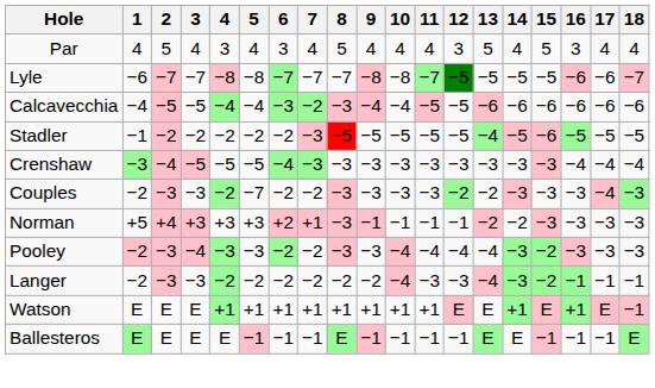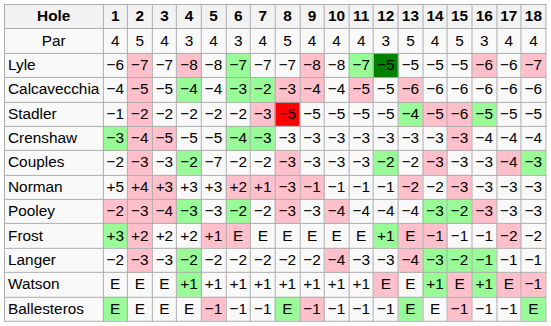 <table class="wikitable" style="text-align:center">
 <tr>
 <th>Hole</th>
 <th> 1 </th>
 <th> 2 </th>
 <th> 3 </th>
 <th> 4 </th>
 <th> 5 </th>
 <th> 6 </th>
 <th> 7 </th>
 <th> 8 </th>
 <th> 9 </th>
 <th>10</th>
 <th>11</th>
 <th>12</th>
 <th>13</th>
 <th>14</th>
 <th>15</th>
 <th>16</th>
 <th>17</th>
 <th>18</th>
 </tr>
 <tr>
 <td>Par</td>
 <td>4</td>
 <td>5</td>
 <td>4</td>
 <td>3</td>
 <td>4</td>
 <td>3</td>
 <td>4</td>
 <td>5</td>
 <td>4</td>
 <td>4</td>
 <td>4</td>
 <td>3</td>
 <td>5</td>
 <td>4</td>
 <td>5</td>
 <td>3</td>
 <td>4</td>
 <td>4</td>
 </tr>
 <tr>
 <td align=left> Lyle</td>
 <td>−6</td>
 <td style="background: Pink;">−7</td>
 <td>−7</td>
 <td style="background: Pink;">−8</td>
 <td>−8</td>
 <td style="background: PaleGreen;">−7</td>
 <td>−7</td>
 <td>−7</td>
 <td style="background: Pink;">−8</td>
 <td>−8</td>
 <td style="background: PaleGreen;">−7</td>
 <td style="background: Green;">−5</td>
 <td>−5</td>
 <td>−5</td>
 <td>−5</td>
 <td style="background: Pink;">−6</td>
 <td>−6</td>
 <td style="background: Pink;">−7</td>
 </tr>
 <tr>
 <td align=left> Calcavecchia</td>
 <td>−4</td>
 <td style="background: Pink;">−5</td>
 <td>−5</td>
 <td style="background: PaleGreen;">−4</td>
 <td>−4</td>
 <td style="background: PaleGreen;">−3</td>
 <td style="background: PaleGreen;">−2</td>
 <td style="background: Pink;">−3</td>
 <td style="background: Pink;">−4</td>
 <td>−4</td>
 <td style="background: Pink;">−5</td>
 <td>−5</td>
 <td style="background: Pink;">−6</td>
 <td>−6</td>
 <td>−6</td>
 <td>−6</td>
 <td>−6</td>
 <td>−6</td>
 </tr>
 <tr>
 <td align=left> Stadler</td>
 <td>−1</td>
 <td style="background: Pink;">−2</td>
 <td>−2</td>
 <td>−2</td>
 <td>−2</td>
 <td>−2</td>
 <td style="background: Pink;">−3</td>
 <td style="background: Red;">−5</td>
 <td>−5</td>
 <td>−5</td>
 <td>−5</td>
 <td>−5</td>
 <td style="background: PaleGreen;">−4</td>
 <td style="background: Pink;">−5</td>
 <td style="background: Pink;">−6</td>
 <td style="background: PaleGreen;">−5</td>
 <td>−5</td>
 <td>−5</td>
 </tr>
 <tr>
 <td align=left> Crenshaw</td>
 <td style="background: PaleGreen;">−3</td>
 <td style="background: Pink;">−4</td>
 <td style="background: Pink;">−5</td>
 <td>−5</td>
 <td>−5</td>
 <td style="background: PaleGreen;">−4</td>
 <td style="background: PaleGreen;">−3</td>
 <td>−3</td>
 <td>−3</td>
 <td>−3</td>
 <td>−3</td>
 <td>−3</td>
 <td>−3</td>
 <td>−3</td>
 <td style="background: Pink;">−3</td>
 <td>−4</td>
 <td>−4</td>
 <td>−4</td>
 </tr>
 <tr>
 <td align=left> Couples</td>
 <td>−2</td>
 <td style="background: Pink;">−3</td>
 <td>−3</td>
 <td style="background: PaleGreen;">−2</td>
 <td>−7</td>
 <td>−2</td>
 <td>−2</td>
 <td style="background: Pink;">−3</td>
 <td>−3</td>
 <td>−3</td>
 <td>−3</td>
 <td style="background: PaleGreen;">−2</td>
 <td>−2</td>
 <td style="background: Pink;">−3</td>
 <td>−3</td>
 <td>−3</td>
 <td style="background: Pink;">−4</td>
 <td style="background: PaleGreen;">−3</td>
 </tr>
 <tr>
 <td align=left> Norman</td>
 <td>+5</td>
 <td style="background: Pink;">+4</td>
 <td style="background: Pink;">+3</td>
 <td>+3</td>
 <td>+3</td>
 <td style="background: Pink;">+2</td>
 <td style="background: Pink;">+1</td>
 <td style="background: Pink;">−3</td>
 <td style="background: Pink;">−1</td>
 <td>−1</td>
 <td>−1</td>
 <td>−1</td>
 <td style="background: Pink;">−2</td>
 <td>−2</td>
 <td style="background: Pink;">−3</td>
 <td>−3</td>
 <td>−3</td>
 <td>−3</td>
 </tr>
 <tr>
 <td align=left> Pooley</td>
 <td style="background: Pink;">−2</td>
 <td style="background: Pink;">−3</td>
 <td style="background: Pink;">−4</td>
 <td style="background: PaleGreen;">−3</td>
 <td>−3</td>
 <td style="background: PaleGreen;">−2</td>
 <td>−2</td>
 <td style="background: Pink;">−3</td>
 <td>−3</td>
 <td style="background: Pink;">−4</td>
 <td>−4</td>
 <td>−4</td>
 <td>−4</td>
 <td style="background: PaleGreen;">−3</td>
 <td style="background: PaleGreen;">−2</td>
 <td style="background: Pink;">−3</td>
 <td>−3</td>
 <td>−3</td>
 </tr>
 <tr>
+<td align=left> Frost</td>
+<td style="background: PaleGreen;">+3</td>
+<td style="background: Pink;">+2</td>
+<td>+2</td>
+<td>+2</td>
+<td style="background: Pink;">+1</td>
+<td style="background: Pink;">E</td>
+<td>E</td>
+<td>E</td>
+<td>E</td>
+<td>E</td>
+<td>E</td>
+<td style="background: PaleGreen;">+1</td>
+<td style="background: Pink;">E</td>
+<td style="background: Pink;">−1</td>
+<td>−1</td>
+<td>−1</td>
+<td style="background: Pink;">−2</td>
+<td>−2</td>
+</tr>
+<tr>
 <td align=left> Langer</td>
 <td>−2</td>
 <td style="background: Pink;">−3</td>
 <td>−3</td>
 <td style="background: PaleGreen;">−2</td>
 <td>−2</td>
 <td>−2</td>
 <td>−2</td>
 <td>−2</td>
 <td>−2</td>
 <td style="background: Pink;">−4</td>
 <td>−3</td>
 <td>−3</td>
 <td style="background: Pink;">−4</td>
 <td style="background: PaleGreen;">−3</td>
 <td style="background: PaleGreen;">−2</td>
 <td style="background: PaleGreen;">−1</td>
 <td>−1</td>
 <td>−1</td>
 </tr>
 <tr>
 <td align=left> Watson</td>
 <td>E</td>
 <td>E</td>
 <td>E</td>
 <td style="background: PaleGreen;">+1</td>
 <td>+1</td>
 <td>+1</td>
 <td>+1</td>
 <td>+1</td>
 <td>+1</td>
 <td>+1</td>
 <td>+1</td>
 <td style="background: Pink;">E</td>
 <td>E</td>
 <td style="background: PaleGreen;">+1</td>
 <td style="background: Pink;">E</td>
 <td style="background: PaleGreen;">+1</td>
 <td style="background: Pink;">E</td>
 <td style="background: Pink;">−1</td>
 </tr>
 <tr>
 <td align=left> Ballesteros</td>
 <td style="background: PaleGreen;">E</td>
 <td>E</td>
 <td>E</td>
 <td>E</td>
 <td style="background: Pink;">−1</td>
 <td>−1</td>
 <td>−1</td>
 <td style="background: PaleGreen;">E</td>
 <td style="background: Pink;">−1</td>
 <td>−1</td>
 <td>−1</td>
 <td>−1</td>
 <td style="background: PaleGreen;">E</td>
 <td>E</td>
 <td style="background: Pink;">−1</td>
 <td>−1</td>
 <td>−1</td>
 <td style="background: PaleGreen;">E</td>
 </tr>
 </table>
